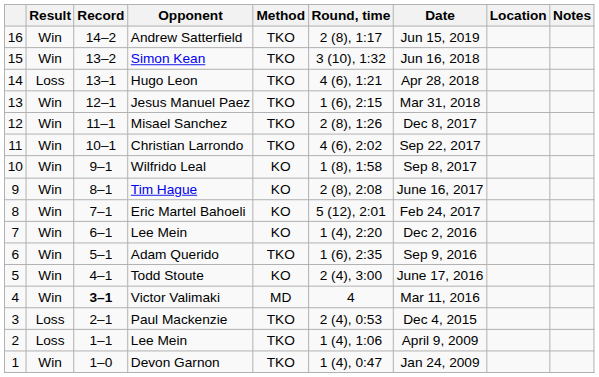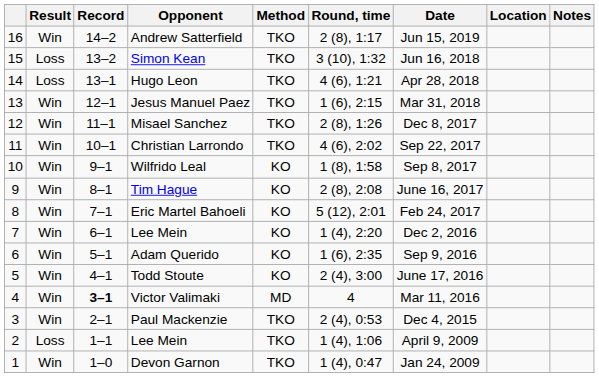 <table class="wikitable" style="text-align:center; font-size:95%">
 <tr>
 <th></th>
 <th>Result</th>
 <th>Record</th>
 <th>Opponent</th>
 <th>Method</th>
 <th>Round, time</th>
 <th>Date</th>
 <th>Location</th>
 <th>Notes</th>
 </tr>
 <tr>
 <td>16</td>
 <td>Win</td>
 <td>14–2</td>
 <td align=left> Andrew Satterfield</td>
 <td>TKO</td>
 <td>2 (8), 1:17</td>
 <td>Jun 15, 2019</td>
 <td align=left> </td>
 <td align=left></td>
 </tr>
 <tr>
 <td>15</td>
-<td>Win</td>
+<td>Loss</td>
 <td>13–2</td>
 <td align=left> <a href='#'>Simon Kean</a></td>
 <td>TKO</td>
 <td>3 (10), 1:32</td>
 <td>Jun 16, 2018</td>
 <td align=left> </td>
 <td align=left></td>
 </tr>
 <tr>
 <td>14</td>
 <td>Loss</td>
 <td>13–1</td>
 <td align=left> Hugo Leon</td>
 <td>TKO</td>
 <td>4 (6), 1:21</td>
 <td>Apr 28, 2018</td>
 <td align=left> </td>
 <td align=left></td>
 </tr>
 <tr>
 <td>13</td>
 <td>Win</td>
 <td>12–1</td>
 <td align=left> Jesus Manuel Paez</td>
 <td>TKO</td>
 <td>1 (6), 2:15</td>
 <td>Mar 31, 2018</td>
 <td align=left> </td>
 <td align=left></td>
 </tr>
 <tr>
 <td>12</td>
 <td>Win</td>
 <td>11–1</td>
 <td align=left> Misael Sanchez</td>
 <td>TKO</td>
 <td>2 (8), 1:26</td>
 <td>Dec 8, 2017</td>
 <td align=left> </td>
 <td align=left></td>
 </tr>
 <tr>
 <td>11</td>
 <td>Win</td>
 <td>10–1</td>
 <td align=left> Christian Larrondo</td>
 <td>TKO</td>
 <td>4 (6), 2:02</td>
 <td>Sep 22, 2017</td>
 <td align=left> </td>
 <td align=left></td>
 </tr>
 <tr>
 <td>10</td>
 <td>Win</td>
 <td>9–1</td>
 <td align=left> Wilfrido Leal</td>
 <td>KO</td>
 <td>1 (8), 1:58</td>
 <td>Sep 8, 2017</td>
 <td align=left> </td>
 <td align=left></td>
 </tr>
 <tr>
 <td>9</td>
 <td>Win</td>
 <td>8–1</td>
 <td align=left> <a href='#'>Tim Hague</a></td>
 <td>KO</td>
 <td>2 (8), 2:08</td>
 <td>June 16, 2017</td>
 <td align=left> </td>
 <td align=left></td>
 </tr>
 <tr>
 <td>8</td>
 <td>Win</td>
 <td>7–1</td>
 <td align=left> Eric Martel Bahoeli</td>
 <td>KO</td>
 <td>5 (12), 2:01</td>
 <td>Feb 24, 2017</td>
 <td align=left> </td>
 <td align=left></td>
 </tr>
 <tr>
 <td>7</td>
 <td>Win</td>
 <td>6–1</td>
 <td align=left> Lee Mein</td>
 <td>KO</td>
 <td>1 (4), 2:20</td>
 <td>Dec 2, 2016</td>
 <td align=left> </td>
 <td align=left></td>
 </tr>
 <tr>
 <td>6</td>
 <td>Win</td>
 <td>5–1</td>
 <td align=left> Adam Querido</td>
-<td>TKO</td>
+<td>KO</td>
 <td>1 (6), 2:35</td>
 <td>Sep 9, 2016</td>
 <td align=left> </td>
 <td align=left></td>
 </tr>
 <tr>
 <td>5</td>
 <td>Win</td>
 <td>4–1</td>
 <td align=left> Todd Stoute</td>
 <td>KO</td>
 <td>2 (4), 3:00</td>
 <td>June 17, 2016</td>
 <td align=left> </td>
 <td align=left></td>
 </tr>
 <tr>
 <td>4</td>
 <td>Win</td>
 <td><strong>3–1</strong></td>
 <td align=left> Victor Valimaki</td>
 <td>MD</td>
 <td>4</td>
 <td>Mar 11, 2016</td>
 <td align=left> </td>
 <td align=left></td>
 </tr>
 <tr>
 <td>3</td>
-<td>Loss</td>
+<td>Win</td>
 <td>2–1</td>
 <td align=left> Paul Mackenzie</td>
 <td>TKO</td>
 <td>2 (4), 0:53</td>
 <td>Dec 4, 2015</td>
 <td align=left> </td>
 <td align=left></td>
 </tr>
 <tr>
 <td>2</td>
 <td>Loss</td>
 <td>1–1</td>
 <td align=left> Lee Mein</td>
 <td>TKO</td>
 <td>1 (4), 1:06</td>
 <td>April 9, 2009</td>
 <td align=left> </td>
 <td align=left></td>
 </tr>
 <tr>
 <td>1</td>
 <td>Win</td>
 <td>1–0</td>
 <td align=left> Devon Garnon</td>
 <td>TKO</td>
 <td>1 (4), 0:47</td>
 <td>Jan 24, 2009</td>
 <td align=left> </td>
 <td align=left></td>
 </tr>
 </table>
